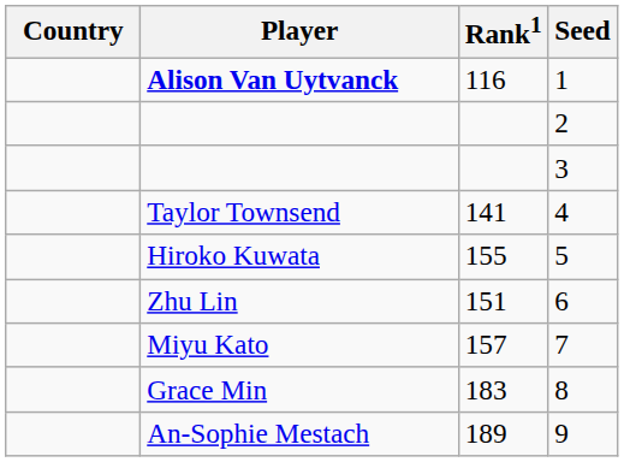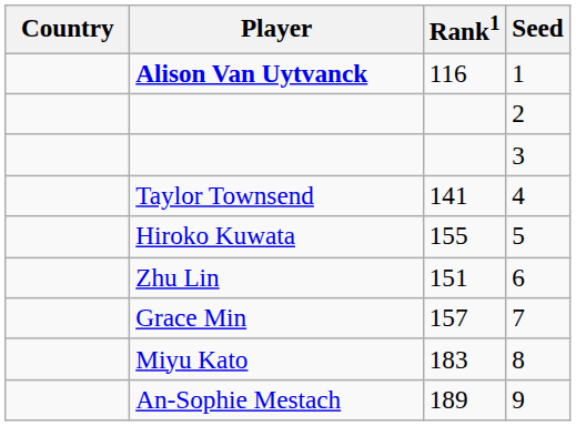 <table class="sortable wikitable">
 <tr>
 <th width="70">Country</th>
 <th width="175">Player</th>
 <th>Rank<sup>1</sup></th>
 <th>Seed</th>
 </tr>
 <tr>
 <td></td>
 <td><strong><a href='#'>Alison Van Uytvanck</a></strong></td>
 <td>116</td>
 <td>1</td>
 </tr>
 <tr>
 <td></td>
 <td></td>
 <td></td>
 <td>2</td>
 </tr>
 <tr>
 <td></td>
 <td></td>
 <td></td>
 <td>3</td>
 </tr>
 <tr>
 <td></td>
 <td><a href='#'>Taylor Townsend</a></td>
 <td>141</td>
 <td>4</td>
 </tr>
 <tr>
 <td></td>
 <td><a href='#'>Hiroko Kuwata</a></td>
 <td>155</td>
 <td>5</td>
 </tr>
 <tr>
 <td></td>
 <td><a href='#'>Zhu Lin</a></td>
 <td>151</td>
 <td>6</td>
 </tr>
 <tr>
 <td></td>
-<td><a href='#'>Miyu Kato</a></td>
+<td><a href='#'>Grace Min</a></td>
 <td>157</td>
 <td>7</td>
 </tr>
 <tr>
 <td></td>
-<td><a href='#'>Grace Min</a></td>
+<td><a href='#'>Miyu Kato</a></td>
 <td>183</td>
 <td>8</td>
 </tr>
 <tr>
 <td></td>
 <td><a href='#'>An-Sophie Mestach</a></td>
 <td>189</td>
 <td>9</td>
 </tr>
 </table>
